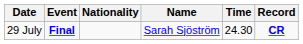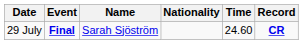 <table class="wikitable" style=text-align:center>
 <tr>
 <th>Date</th>
 <th>Event</th>
+<th>Name</th>
 <th>Nationality</th>
-<th>Name</th>
 <th>Time</th>
 <th>Record</th>
 </tr>
 <tr>
 <td>29 July</td>
 <td><strong><a href='#'>Final</a></strong></td>
+<td align=left><a href='#'>Sarah Sjöström</a></td>
 <td align=left></td>
-<td align=left><a href='#'>Sarah Sjöström</a></td>
-<td>24.30</td>
+<td>24.60</td>
 <td><strong><a href='#'>CR</a></strong></td>
 </tr>
 </table>
